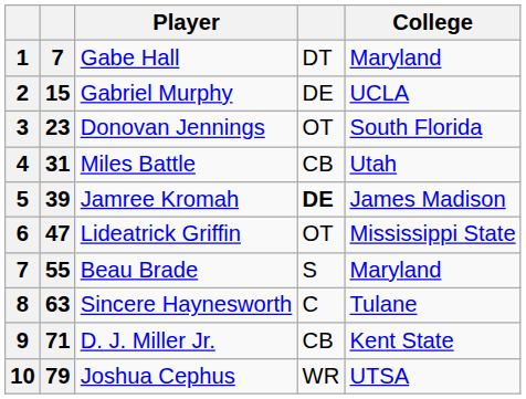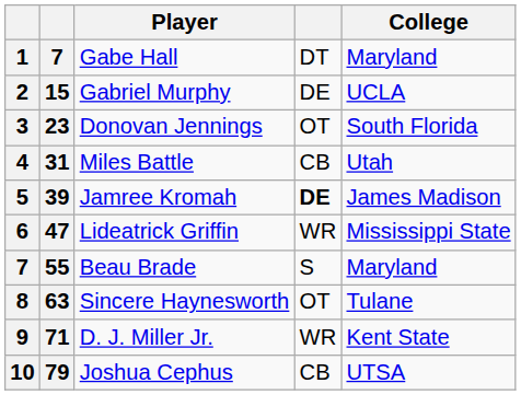 <table class="wikitable sortable">
 <tr>
 <th></th>
 <th></th>
 <th>Player</th>
 <th></th>
 <th>College</th>
 </tr>
 <tr>
 <th>1</th>
 <th>7</th>
 <td><a href='#'>Gabe Hall</a></td>
 <td>DT</td>
 <td><a href='#'>Maryland</a></td>
 </tr>
 <tr>
 <th>2</th>
 <th>15</th>
 <td><a href='#'>Gabriel Murphy</a></td>
 <td>DE</td>
 <td><a href='#'>UCLA</a></td>
 </tr>
 <tr>
 <th>3</th>
 <th>23</th>
 <td><a href='#'>Donovan Jennings</a></td>
 <td>OT</td>
 <td><a href='#'>South Florida</a></td>
 </tr>
 <tr>
 <th>4</th>
 <th>31</th>
 <td><a href='#'>Miles Battle</a></td>
 <td>CB</td>
 <td><a href='#'>Utah</a></td>
 </tr>
 <tr>
 <th>5</th>
 <th>39</th>
 <td><a href='#'>Jamree Kromah</a></td>
 <td><strong>DE</strong></td>
 <td><a href='#'>James Madison</a></td>
 </tr>
 <tr>
 <th>6</th>
 <th>47</th>
 <td><a href='#'>Lideatrick Griffin</a></td>
-<td>OT</td>
+<td>WR</td>
 <td><a href='#'>Mississippi State</a></td>
 </tr>
 <tr>
 <th>7</th>
 <th>55</th>
 <td><a href='#'>Beau Brade</a></td>
 <td>S</td>
 <td><a href='#'>Maryland</a></td>
 </tr>
 <tr>
 <th>8</th>
 <th>63</th>
 <td><a href='#'>Sincere Haynesworth</a></td>
-<td>C</td>
+<td>OT</td>
 <td><a href='#'>Tulane</a></td>
 </tr>
 <tr>
 <th>9</th>
 <th>71</th>
 <td><a href='#'>D. J. Miller Jr.</a></td>
-<td>CB</td>
+<td>WR</td>
 <td><a href='#'>Kent State</a></td>
 </tr>
 <tr>
 <th>10</th>
 <th>79</th>
 <td><a href='#'>Joshua Cephus</a></td>
-<td>WR</td>
+<td>CB</td>
 <td><a href='#'>UTSA</a></td>
 </tr>
 </table>
